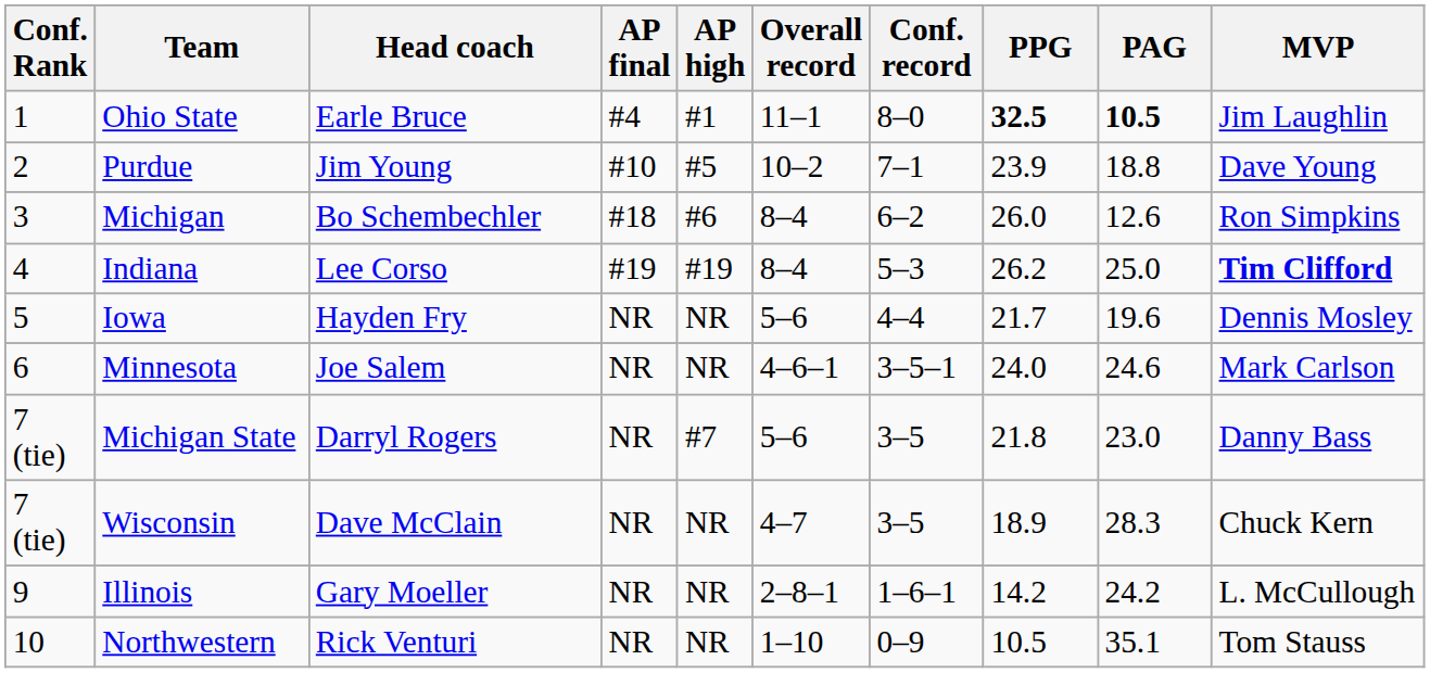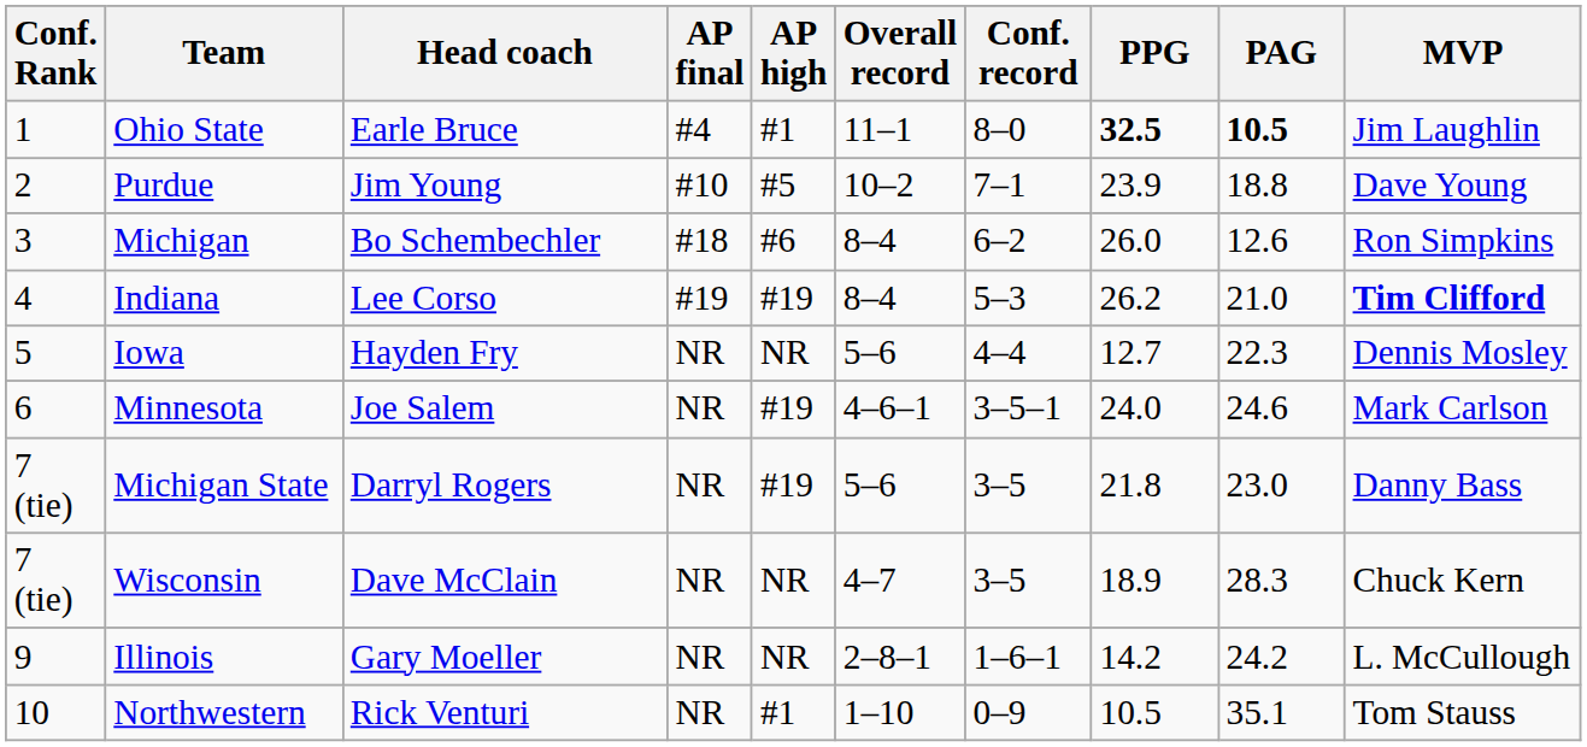 <table class="sortable wikitable">
 <tr>
 <th width="25">Conf. Rank</th>
 <th width="100">Team</th>
 <th width="140">Head coach</th>
 <th width="25">AP final</th>
 <th width="25">AP high</th>
 <th width="50">Overall record</th>
 <th width="50">Conf. record</th>
 <th width="50">PPG</th>
 <th width="50">PAG</th>
 <th width="100">MVP</th>
 </tr>
 <tr align="left" bgcolor="">
 <td>1</td>
 <td><a href='#'>Ohio State</a></td>
 <td><a href='#'>Earle Bruce</a></td>
 <td>#4</td>
 <td>#1</td>
 <td>11–1</td>
 <td>8–0</td>
 <td><strong>32.5</strong></td>
 <td><strong>10.5</strong></td>
 <td><a href='#'>Jim Laughlin</a></td>
 </tr>
 <tr align="left" bgcolor="">
 <td>2</td>
 <td><a href='#'>Purdue</a></td>
 <td><a href='#'>Jim Young</a></td>
 <td>#10</td>
 <td>#5</td>
 <td>10–2</td>
 <td>7–1</td>
 <td>23.9</td>
 <td>18.8</td>
 <td><a href='#'>Dave Young</a></td>
 </tr>
 <tr align="left" bgcolor="">
 <td>3</td>
 <td><a href='#'>Michigan</a></td>
 <td><a href='#'>Bo Schembechler</a></td>
 <td>#18</td>
 <td>#6</td>
 <td>8–4</td>
 <td>6–2</td>
 <td>26.0</td>
 <td>12.6</td>
 <td><a href='#'>Ron Simpkins</a></td>
 </tr>
 <tr align="left" bgcolor="">
 <td>4</td>
 <td><a href='#'>Indiana</a></td>
 <td><a href='#'>Lee Corso</a></td>
 <td>#19</td>
 <td>#19</td>
 <td>8–4</td>
 <td>5–3</td>
 <td>26.2</td>
-<td>25.0</td>
+<td>21.0</td>
 <td><strong><a href='#'>Tim Clifford</a></strong></td>
 </tr>
 <tr align="left" bgcolor="">
 <td>5</td>
 <td><a href='#'>Iowa</a></td>
 <td><a href='#'>Hayden Fry</a></td>
 <td>NR</td>
 <td>NR</td>
 <td>5–6</td>
 <td>4–4</td>
-<td>21.7</td>
-<td>19.6</td>
+<td>12.7</td>
+<td>22.3</td>
 <td><a href='#'>Dennis Mosley</a></td>
 </tr>
 <tr align="left" bgcolor="">
 <td>6</td>
 <td><a href='#'>Minnesota</a></td>
 <td><a href='#'>Joe Salem</a></td>
 <td>NR</td>
-<td>NR</td>
+<td>#19</td>
 <td>4–6–1</td>
 <td>3–5–1</td>
 <td>24.0</td>
 <td>24.6</td>
 <td><a href='#'>Mark Carlson</a></td>
 </tr>
 <tr align="left" bgcolor="">
 <td>7 (tie)</td>
 <td><a href='#'>Michigan State</a></td>
 <td><a href='#'>Darryl Rogers</a></td>
 <td>NR</td>
-<td>#7</td>
+<td>#19</td>
 <td>5–6</td>
 <td>3–5</td>
 <td>21.8</td>
 <td>23.0</td>
 <td><a href='#'>Danny Bass</a></td>
 </tr>
 <tr align="left" bgcolor="">
 <td>7 (tie)</td>
 <td><a href='#'>Wisconsin</a></td>
 <td><a href='#'>Dave McClain</a></td>
 <td>NR</td>
 <td>NR</td>
 <td>4–7</td>
 <td>3–5</td>
 <td>18.9</td>
 <td>28.3</td>
 <td>Chuck Kern</td>
 </tr>
 <tr align="left" bgcolor="">
 <td>9</td>
 <td><a href='#'>Illinois</a></td>
 <td><a href='#'>Gary Moeller</a></td>
 <td>NR</td>
 <td>NR</td>
 <td>2–8–1</td>
 <td>1–6–1</td>
 <td>14.2</td>
 <td>24.2</td>
 <td>L. McCullough</td>
 </tr>
 <tr align="left" bgcolor="">
 <td>10</td>
 <td><a href='#'>Northwestern</a></td>
 <td><a href='#'>Rick Venturi</a></td>
 <td>NR</td>
-<td>NR</td>
+<td>#1</td>
 <td>1–10</td>
 <td>0–9</td>
 <td>10.5</td>
 <td>35.1</td>
 <td>Tom Stauss</td>
 </tr>
 </table>
